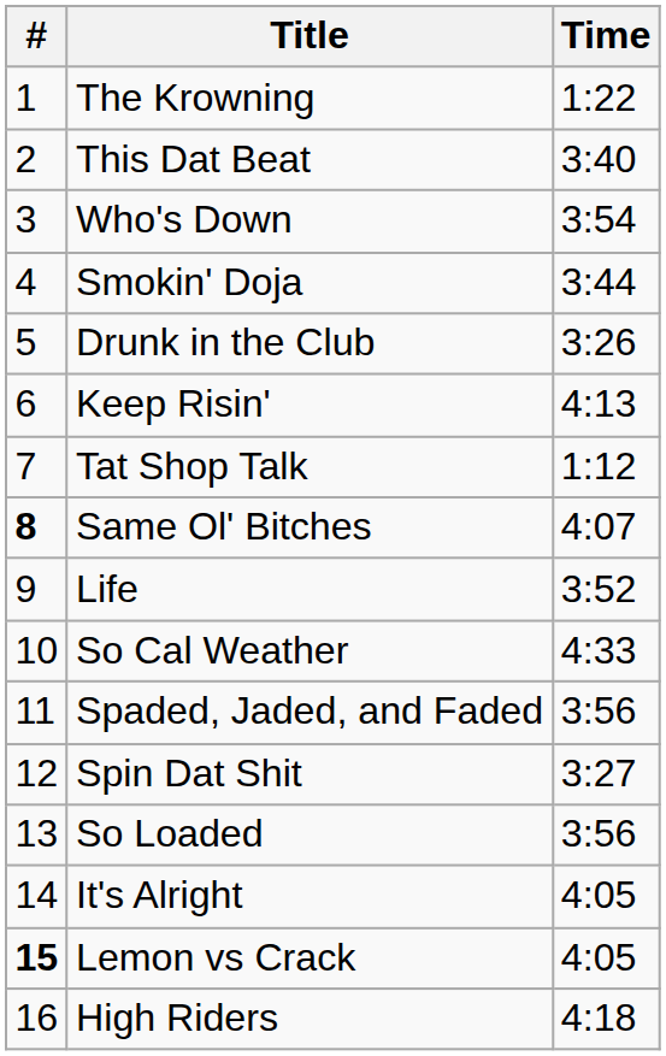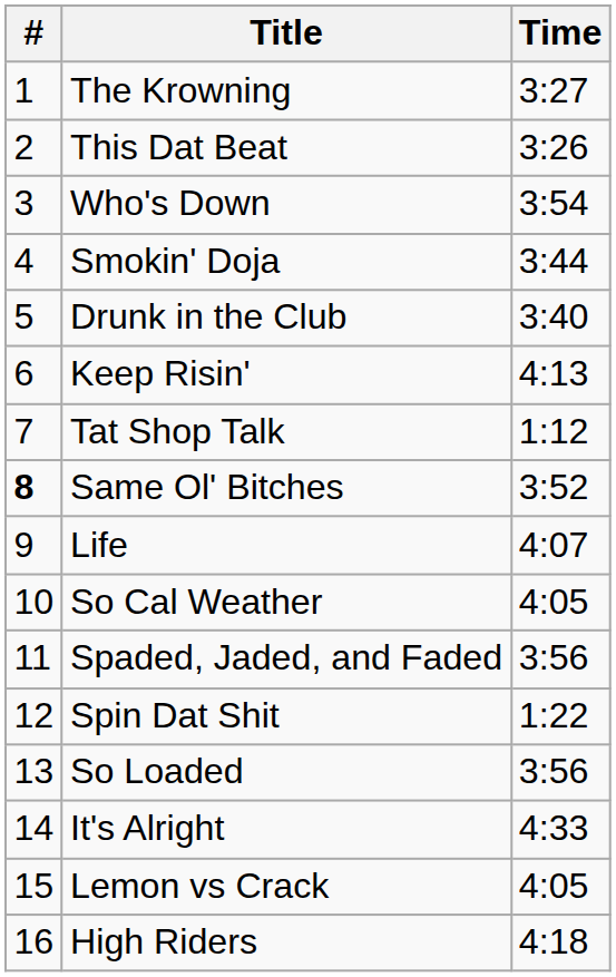 <table class="wikitable">
 <tr>
 </tr>
 <tr>
 <th align="center">#</th>
 <th align="center">Title</th>
 <th align="center">Time</th>
 </tr>
 <tr>
 <td>1</td>
 <td>The Krowning</td>
-<td>1:22</td>
+<td>3:27</td>
 </tr>
 <tr>
 <td>2</td>
 <td>This Dat Beat</td>
-<td>3:40</td>
+<td>3:26</td>
 </tr>
 <tr>
 <td>3</td>
 <td>Who's Down</td>
 <td>3:54</td>
 </tr>
 <tr>
 <td>4</td>
 <td>Smokin' Doja</td>
 <td>3:44</td>
 </tr>
 <tr>
 <td>5</td>
 <td>Drunk in the Club</td>
-<td>3:26</td>
+<td>3:40</td>
 </tr>
 <tr>
 <td>6</td>
 <td>Keep Risin'</td>
 <td>4:13</td>
 </tr>
 <tr>
 <td>7</td>
 <td>Tat Shop Talk</td>
 <td>1:12</td>
 </tr>
 <tr>
 <td><strong>8</strong></td>
 <td>Same Ol' Bitches</td>
-<td>4:07</td>
+<td>3:52</td>
 </tr>
 <tr>
 <td>9</td>
 <td>Life</td>
-<td>3:52</td>
+<td>4:07</td>
 </tr>
 <tr>
 <td>10</td>
 <td>So Cal Weather</td>
-<td>4:33</td>
+<td>4:05</td>
 </tr>
 <tr>
 <td>11</td>
 <td>Spaded, Jaded, and Faded</td>
 <td>3:56</td>
 </tr>
 <tr>
 <td>12</td>
 <td>Spin Dat Shit</td>
-<td>3:27</td>
+<td>1:22</td>
 </tr>
 <tr>
 <td>13</td>
 <td>So Loaded</td>
 <td>3:56</td>
 </tr>
 <tr>
 <td>14</td>
 <td>It's Alright</td>
-<td>4:05</td>
+<td>4:33</td>
 </tr>
 <tr>
-<td><strong>15</strong></td>
+<td>15</td>
 <td>Lemon vs Crack</td>
 <td>4:05</td>
 </tr>
 <tr>
 <td>16</td>
 <td>High Riders</td>
 <td>4:18</td>
 </tr>
 </table>
